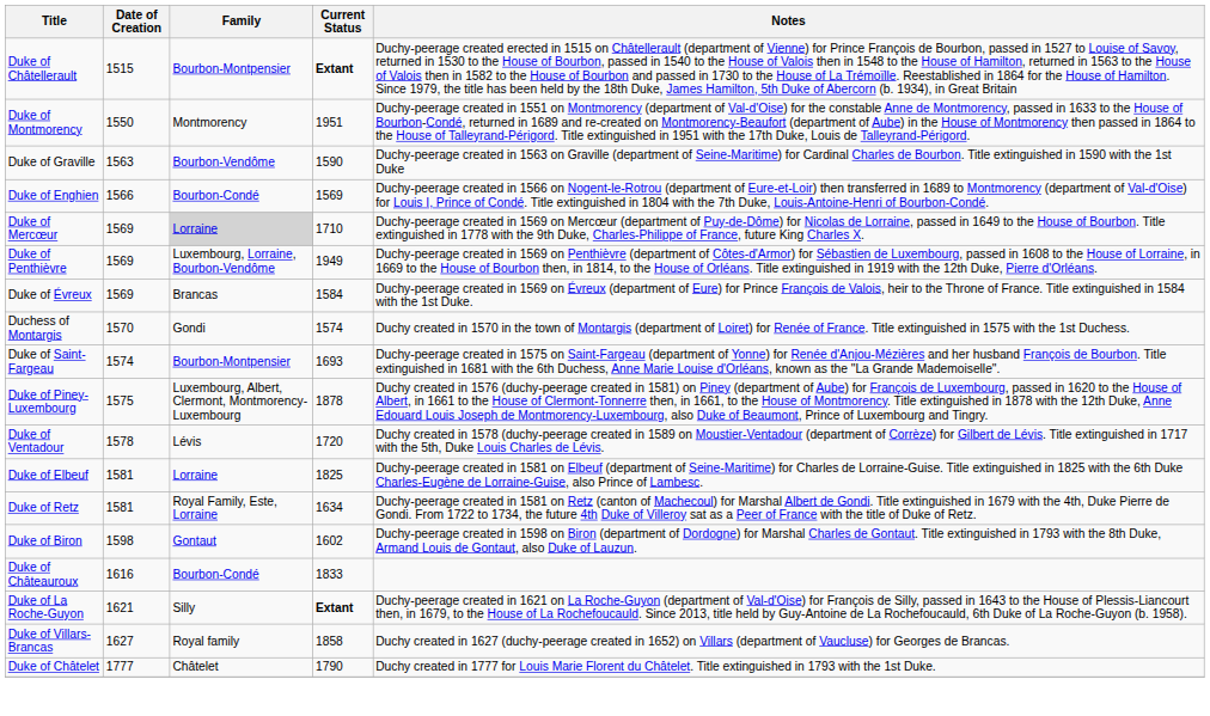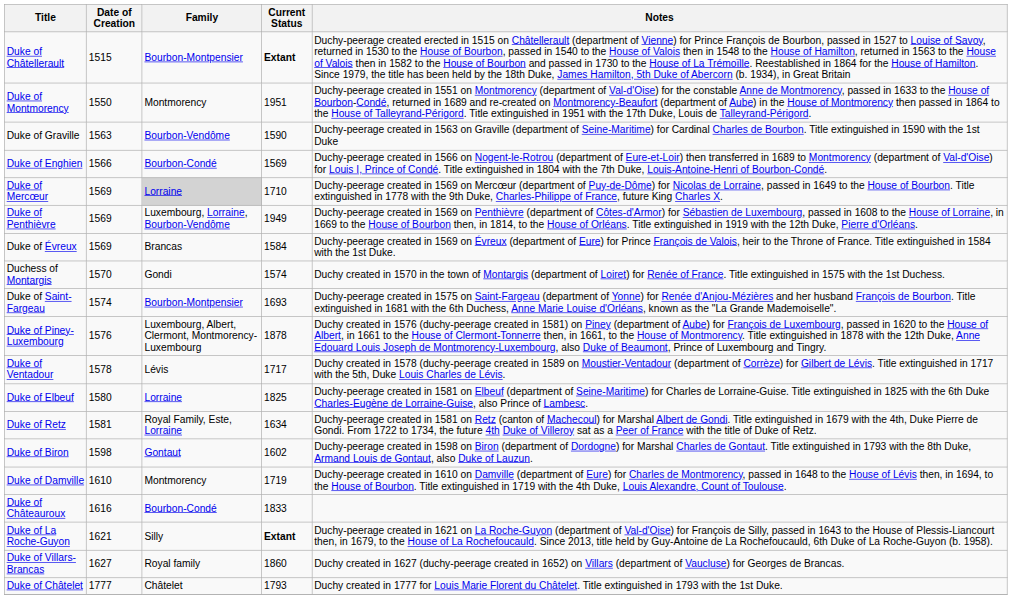 <table class="wikitable sortable">
 <tr>
 <th>Title</th>
 <th>Date of Creation</th>
 <th>Family</th>
 <th>Current Status</th>
 <th>Notes</th>
 </tr>
 <tr>
 <td><a href='#'>Duke of Châtellerault</a></td>
 <td>1515</td>
 <td><a href='#'>Bourbon-Montpensier</a></td>
 <td><strong>Extant</strong></td>
 <td>Duchy-peerage created erected in 1515 on <a href='#'>Châtellerault</a> (department of <a href='#'>Vienne</a>) for Prince François de Bourbon, passed in 1527 to <a href='#'>Louise of Savoy</a>, returned in 1530 to the <a href='#'>House of Bourbon</a>, passed in 1540 to the <a href='#'>House of Valois</a> then in 1548 to the <a href='#'>House of Hamilton</a>, returned in 1563 to the <a href='#'>House of Valois</a> then in 1582 to the <a href='#'>House of Bourbon</a> and passed in 1730 to the  <a href='#'>House of La Trémoïlle</a>. Reestablished in 1864 for the <a href='#'>House of Hamilton</a>. Since 1979, the title has been held by the 18th Duke, <a href='#'>James Hamilton, 5th Duke of Abercorn</a> (b. 1934), in Great Britain</td>
 </tr>
 <tr>
 <td><a href='#'>Duke of Montmorency</a></td>
 <td>1550</td>
 <td>Montmorency</td>
 <td>1951</td>
 <td>Duchy-peerage created in 1551 on <a href='#'>Montmorency</a> (department of <a href='#'>Val-d'Oise</a>) for the constable <a href='#'>Anne de Montmorency</a>, passed in 1633 to the <a href='#'>House of Bourbon</a>-<a href='#'>Condé</a>, returned in 1689 and re-created on <a href='#'>Montmorency-Beaufort</a> (department of <a href='#'>Aube</a>) in the <a href='#'>House of Montmorency</a> then passed in 1864 to the <a href='#'>House of Talleyrand-Périgord</a>. Title extinguished in 1951 with the 17th Duke, Louis de <a href='#'>Talleyrand-Périgord</a>.</td>
 </tr>
 <tr>
 <td>Duke of Graville</td>
 <td>1563</td>
 <td><a href='#'>Bourbon-Vendôme</a></td>
 <td>1590</td>
 <td>Duchy-peerage created in 1563 on Graville (department of <a href='#'>Seine-Maritime</a>) for Cardinal <a href='#'>Charles de Bourbon</a>. Title extinguished in 1590 with the 1st Duke</td>
 </tr>
 <tr>
 <td><a href='#'>Duke of Enghien</a></td>
 <td>1566</td>
 <td><a href='#'>Bourbon-Condé</a></td>
 <td>1569</td>
 <td>Duchy-peerage created in 1566 on <a href='#'>Nogent-le-Rotrou</a> (department of <a href='#'>Eure-et-Loir</a>) then transferred in 1689 to <a href='#'>Montmorency</a> (department of <a href='#'>Val-d'Oise</a>) for <a href='#'>Louis I, Prince of Condé</a>. Title extinguished in 1804 with the 7th Duke, <a href='#'>Louis-Antoine-Henri of Bourbon-Condé</a>.</td>
 </tr>
 <tr>
 <td><a href='#'>Duke of Mercœur</a></td>
 <td>1569</td>
 <td style="background: lightgrey;"><a href='#'>Lorraine</a></td>
 <td>1710</td>
 <td>Duchy-peerage created in 1569 on Mercœur (department of <a href='#'>Puy-de-Dôme</a>) for <a href='#'>Nicolas de Lorraine</a>, passed in 1649 to the <a href='#'>House of Bourbon</a>. Title extinguished in 1778 with the 9th Duke, <a href='#'>Charles-Philippe of France</a>, future King <a href='#'>Charles X</a>.</td>
 </tr>
 <tr>
 <td><a href='#'>Duke of Penthièvre</a></td>
 <td>1569</td>
 <td>Luxembourg, <a href='#'>Lorraine</a>, <a href='#'>Bourbon-Vendôme</a></td>
 <td>1949</td>
 <td>Duchy-peerage created in 1569 on <a href='#'>Penthièvre</a> (department of <a href='#'>Côtes-d'Armor</a>) for <a href='#'>Sébastien de Luxembourg</a>, passed in 1608 to the <a href='#'>House of Lorraine</a>, in 1669 to the <a href='#'>House of Bourbon</a> then, in 1814, to the <a href='#'>House of Orléans</a>. Title extinguished in 1919 with the 12th Duke, <a href='#'>Pierre d'Orléans</a>.</td>
 </tr>
 <tr>
 <td>Duke of <a href='#'>Évreux</a></td>
 <td>1569</td>
 <td>Brancas</td>
 <td>1584</td>
 <td>Duchy-peerage created in 1569 on <a href='#'>Évreux</a> (department of <a href='#'>Eure</a>) for Prince <a href='#'>François de Valois</a>, heir to the Throne of France. Title extinguished in 1584 with the 1st Duke.</td>
 </tr>
 <tr>
 <td>Duchess of <a href='#'>Montargis</a></td>
 <td>1570</td>
 <td>Gondi</td>
 <td>1574</td>
 <td>Duchy created in 1570 in the town of <a href='#'>Montargis</a> (department of <a href='#'>Loiret</a>) for <a href='#'>Renée of France</a>. Title extinguished in 1575 with the 1st Duchess.</td>
 </tr>
 <tr>
 <td>Duke of <a href='#'>Saint-Fargeau</a></td>
 <td>1574</td>
 <td><a href='#'>Bourbon-Montpensier</a></td>
 <td>1693</td>
 <td>Duchy-peerage created in 1575 on <a href='#'>Saint-Fargeau</a> (department of <a href='#'>Yonne</a>) for <a href='#'>Renée d'Anjou-Mézières</a> and her husband <a href='#'>François de Bourbon</a>. Title extinguished in 1681 with the 6th Duchess, <a href='#'>Anne Marie Louise d'Orléans</a>, known as the "La Grande Mademoiselle".</td>
 </tr>
 <tr>
 <td><a href='#'>Duke of Piney-Luxembourg</a></td>
-<td>1575</td>
+<td>1576</td>
 <td>Luxembourg, Albert, Clermont, Montmorency-Luxembourg</td>
 <td>1878</td>
 <td>Duchy created in 1576 (duchy-peerage created in 1581) on <a href='#'>Piney</a> (department of <a href='#'>Aube</a>) for <a href='#'>François de Luxembourg</a>, passed in 1620 to the <a href='#'>House of Albert</a>, in 1661 to the <a href='#'>House of Clermont-Tonnerre</a> then, in 1661, to the <a href='#'>House of Montmorency</a>. Title extinguished in 1878 with the 12th Duke, <a href='#'>Anne Edouard Louis Joseph de Montmorency-Luxembourg</a>, also <a href='#'>Duke of Beaumont</a>, Prince of Luxembourg and Tingry.</td>
 </tr>
 <tr>
 <td><a href='#'>Duke of Ventadour</a></td>
 <td>1578</td>
 <td>Lévis</td>
-<td>1720</td>
+<td>1717</td>
 <td>Duchy created in 1578 (duchy-peerage created in 1589 on <a href='#'>Moustier-Ventadour</a> (department of <a href='#'>Corrèze</a>) for <a href='#'>Gilbert de Lévis</a>. Title extinguished in 1717 with the 5th, Duke <a href='#'>Louis Charles de Lévis</a>.</td>
 </tr>
 <tr>
 <td><a href='#'>Duke of Elbeuf</a></td>
-<td>1581</td>
+<td>1580</td>
 <td><a href='#'>Lorraine</a></td>
 <td>1825</td>
 <td>Duchy-peerage created in 1581 on <a href='#'>Elbeuf</a> (department of <a href='#'>Seine-Maritime</a>) for Charles de Lorraine-Guise. Title extinguished in 1825 with the 6th Duke <a href='#'>Charles-Eugène de Lorraine-Guise</a>, also Prince of <a href='#'>Lambesc</a>.</td>
 </tr>
 <tr>
 <td><a href='#'>Duke of Retz</a></td>
 <td>1581</td>
 <td>Royal Family, Este, <a href='#'>Lorraine</a></td>
 <td>1634</td>
 <td>Duchy-peerage created in 1581 on <a href='#'>Retz</a> (canton of <a href='#'>Machecoul</a>) for Marshal <a href='#'>Albert de Gondi</a>. Title extinguished in 1679 with the 4th, Duke Pierre de Gondi. From 1722 to 1734, the future <a href='#'>4th</a> <a href='#'>Duke of Villeroy</a> sat as a <a href='#'>Peer of France</a> with the title of Duke of Retz.</td>
 </tr>
 <tr>
 <td><a href='#'>Duke of Biron</a></td>
 <td>1598</td>
 <td><a href='#'>Gontaut</a></td>
 <td>1602</td>
 <td>Duchy-peerage created in 1598 on <a href='#'>Biron</a> (department of <a href='#'>Dordogne</a>) for Marshal <a href='#'>Charles de Gontaut</a>. Title extinguished in 1793 with the 8th Duke, <a href='#'>Armand Louis de Gontaut</a>, also <a href='#'>Duke of Lauzun</a>.</td>
 </tr>
 <tr>
+<td><a href='#'>Duke of Damville</a></td>
+<td>1610</td>
+<td>Montmorency</td>
+<td>1719</td>
+<td>Duchy-peerage created in 1610 on <a href='#'>Damville</a> (department of <a href='#'>Eure</a>) for <a href='#'>Charles de Montmorency</a>, passed in 1648 to the <a href='#'>House of Lévis</a> then, in 1694, to the <a href='#'>House of Bourbon</a>. Title extinguished in 1719 with the 4th Duke, <a href='#'>Louis Alexandre, Count of Toulouse</a>.</td>
+</tr>
+<tr>
 <td><a href='#'>Duke of Châteauroux</a></td>
 <td>1616</td>
 <td><a href='#'>Bourbon-Condé</a></td>
 <td>1833</td>
 <td></td>
 </tr>
 <tr>
 <td><a href='#'>Duke of La Roche-Guyon</a></td>
 <td>1621</td>
 <td>Silly</td>
 <td><strong>Extant</strong></td>
 <td>Duchy-peerage created in 1621 on <a href='#'>La Roche-Guyon</a> (department of <a href='#'>Val-d'Oise</a>) for François de Silly, passed in 1643 to the House of Plessis-Liancourt then, in 1679, to the <a href='#'>House of La Rochefoucauld</a>. Since 2013, title held by Guy-Antoine de La Rochefoucauld, 6th Duke of La Roche-Guyon (b. 1958).</td>
 </tr>
 <tr>
 <td><a href='#'>Duke of Villars-Brancas</a></td>
 <td>1627</td>
 <td>Royal family</td>
-<td>1858</td>
+<td>1860</td>
 <td>Duchy created in 1627 (duchy-peerage created in 1652) on <a href='#'>Villars</a> (department of <a href='#'>Vaucluse</a>) for Georges de Brancas.</td>
 </tr>
 <tr>
 <td><a href='#'>Duke of Châtelet</a></td>
 <td>1777</td>
 <td>Châtelet</td>
-<td>1790</td>
+<td>1793</td>
 <td>Duchy created in 1777 for <a href='#'>Louis Marie Florent du Châtelet</a>. Title extinguished in 1793 with the 1st Duke.</td>
 </tr>
 <tr>
 </tr>
 </table>
